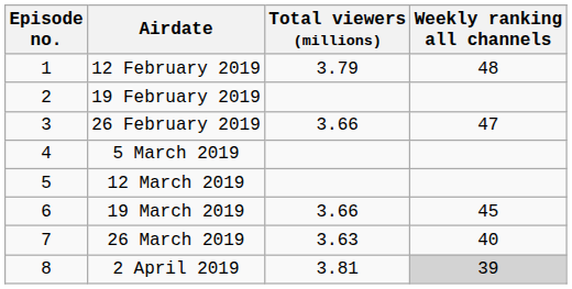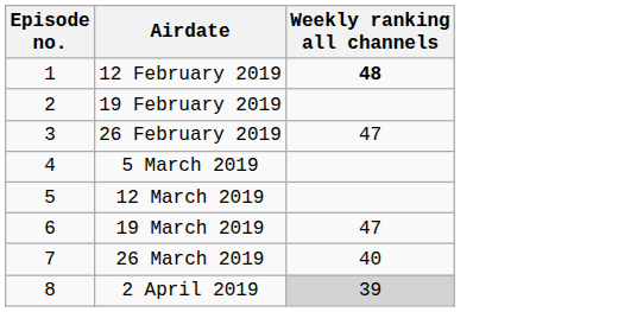 <table class="wikitable" style="text-align:center;">
 <tr>
 <th>Episode<br>no.</th>
 <th>Airdate</th>
-<th>Total viewers<br><small>(millions)</small></th>
 <th>Weekly ranking<br>all channels</th>
 </tr>
 <tr>
 <td>1</td>
 <td>12 February 2019</td>
-<td>3.79</td>
-<td>48</td>
+<td><strong>48</strong></td>
 </tr>
 <tr>
 <td>2</td>
 <td>19 February 2019</td>
 <td></td>
-<td></td>
 </tr>
 <tr>
 <td>3</td>
 <td>26 February 2019</td>
-<td>3.66</td>
 <td>47</td>
 </tr>
 <tr>
 <td>4</td>
 <td>5 March 2019</td>
 <td></td>
-<td></td>
 </tr>
 <tr>
 <td>5</td>
 <td>12 March 2019</td>
 <td></td>
-<td></td>
 </tr>
 <tr>
 <td>6</td>
 <td>19 March 2019</td>
-<td>3.66</td>
-<td>45</td>
+<td>47</td>
 </tr>
 <tr>
 <td>7</td>
 <td>26 March 2019</td>
-<td>3.63</td>
 <td>40</td>
 </tr>
 <tr>
 <td>8</td>
 <td>2 April 2019</td>
-<td>3.81</td>
 <td style="background: lightgrey;">39</td>
 </tr>
 </table>
